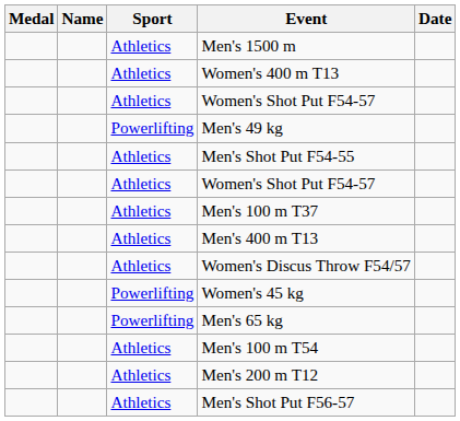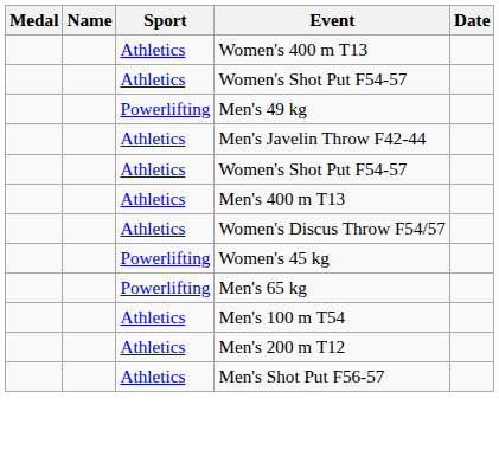 <table class="wikitable sortable" style="font-size:95%">
 <tr>
 <th>Medal</th>
 <th>Name</th>
 <th>Sport</th>
 <th>Event</th>
 <th>Date</th>
-</tr>
-<tr>
-<td></td>
-<td></td>
-<td><a href='#'>Athletics</a></td>
-<td>Men's 1500 m</td>
-<td></td>
 </tr>
 <tr>
 <td></td>
 <td></td>
 <td><a href='#'>Athletics</a></td>
 <td>Women's 400 m T13</td>
 <td></td>
 </tr>
 <tr>
 <td></td>
 <td></td>
 <td><a href='#'>Athletics</a></td>
 <td>Women's Shot Put F54-57</td>
 <td></td>
 </tr>
 <tr>
 <td></td>
 <td></td>
 <td><a href='#'>Powerlifting</a></td>
 <td>Men's 49 kg</td>
 <td></td>
 </tr>
 <tr>
 <td></td>
 <td></td>
 <td><a href='#'>Athletics</a></td>
-<td>Men's Shot Put F54-55</td>
+<td>Men's Javelin Throw F42-44</td>
 <td></td>
 </tr>
 <tr>
 <td></td>
 <td></td>
 <td><a href='#'>Athletics</a></td>
 <td>Women's Shot Put F54-57</td>
-<td></td>
-</tr>
-<tr>
-<td></td>
-<td></td>
-<td><a href='#'>Athletics</a></td>
-<td>Men's 100 m T37</td>
 <td></td>
 </tr>
 <tr>
 <td></td>
 <td></td>
 <td><a href='#'>Athletics</a></td>
 <td>Men's 400 m T13</td>
 <td></td>
 </tr>
 <tr>
 <td></td>
 <td></td>
 <td><a href='#'>Athletics</a></td>
 <td>Women's Discus Throw F54/57</td>
 <td></td>
 </tr>
 <tr>
 <td></td>
 <td></td>
 <td><a href='#'>Powerlifting</a></td>
 <td>Women's 45 kg</td>
 <td></td>
 </tr>
 <tr>
 <td></td>
 <td></td>
 <td><a href='#'>Powerlifting</a></td>
 <td>Men's 65 kg</td>
 <td></td>
 </tr>
 <tr>
 <td></td>
 <td></td>
 <td><a href='#'>Athletics</a></td>
 <td>Men's 100 m T54</td>
 <td></td>
 </tr>
 <tr>
 <td></td>
 <td></td>
 <td><a href='#'>Athletics</a></td>
 <td>Men's 200 m T12</td>
 <td></td>
 </tr>
 <tr>
 <td></td>
 <td></td>
 <td><a href='#'>Athletics</a></td>
 <td>Men's Shot Put F56-57</td>
 <td></td>
 </tr>
 <tr>
 </tr>
 </table>
